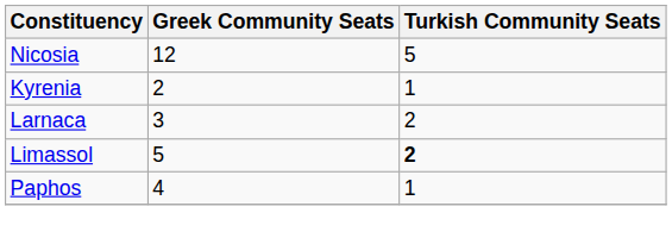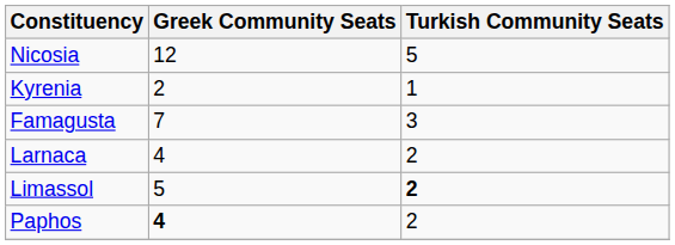 <table class="wikitable">
 <tr>
 <th>Constituency</th>
 <th>Greek Community Seats</th>
 <th>Turkish Community Seats</th>
 </tr>
 <tr>
 <td><a href='#'>Nicosia</a></td>
 <td>12</td>
 <td>5</td>
 </tr>
 <tr>
 <td><a href='#'>Kyrenia</a></td>
 <td>2</td>
 <td>1</td>
 </tr>
 <tr>
+<td><a href='#'>Famagusta</a></td>
+<td>7</td>
+<td>3</td>
+</tr>
+<tr>
 <td><a href='#'>Larnaca</a></td>
-<td>3</td>
+<td>4</td>
 <td>2</td>
 </tr>
 <tr>
 <td><a href='#'>Limassol</a></td>
 <td>5</td>
 <td><strong>2</strong></td>
 </tr>
 <tr>
 <td><a href='#'>Paphos</a></td>
-<td>4</td>
-<td>1</td>
+<td><strong>4</strong></td>
+<td>2</td>
 </tr>
 <tr>
 </tr>
 </table>
